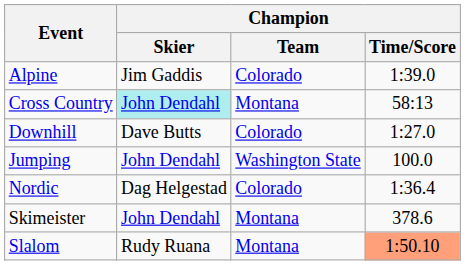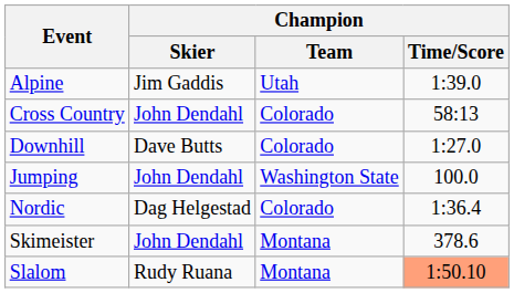 <table class="wikitable">
 <tr>
 <th rowspan="2">Event</th>
 <th colspan="3" bgcolor=000000>Champion</th>
 </tr>
 <tr>
 <th>Skier</th>
 <th>Team</th>
 <th>Time/Score</th>
 </tr>
 <tr>
 <td><a href='#'>Alpine</a></td>
 <td>Jim Gaddis</td>
-<td><a href='#'>Colorado</a></td>
+<td><a href='#'>Utah</a></td>
 <td align=center>1:39.0</td>
 </tr>
 <tr>
 <td><a href='#'>Cross Country</a></td>
-<td style="background: paleturquoise;"><a href='#'>John Dendahl</a></td>
-<td><a href='#'>Montana</a></td>
+<td><a href='#'>John Dendahl</a></td>
+<td><a href='#'>Colorado</a></td>
 <td align=center>58:13</td>
 </tr>
 <tr>
 <td><a href='#'>Downhill</a></td>
 <td>Dave Butts</td>
 <td><a href='#'>Colorado</a></td>
 <td align=center>1:27.0</td>
 </tr>
 <tr>
 <td><a href='#'>Jumping</a></td>
 <td><a href='#'>John Dendahl</a></td>
 <td><a href='#'>Washington State</a></td>
 <td align=center>100.0</td>
 </tr>
 <tr>
 <td><a href='#'>Nordic</a></td>
 <td>Dag Helgestad</td>
 <td><a href='#'>Colorado</a></td>
 <td align=center>1:36.4</td>
 </tr>
 <tr>
 <td>Skimeister</td>
 <td><a href='#'>John Dendahl</a></td>
 <td><a href='#'>Montana</a></td>
 <td align=center>378.6</td>
 </tr>
 <tr>
 <td><a href='#'>Slalom</a></td>
 <td>Rudy Ruana</td>
 <td><a href='#'>Montana</a></td>
 <td align=center style="background: lightsalmon;">1:50.10</td>
 </tr>
 </table>
